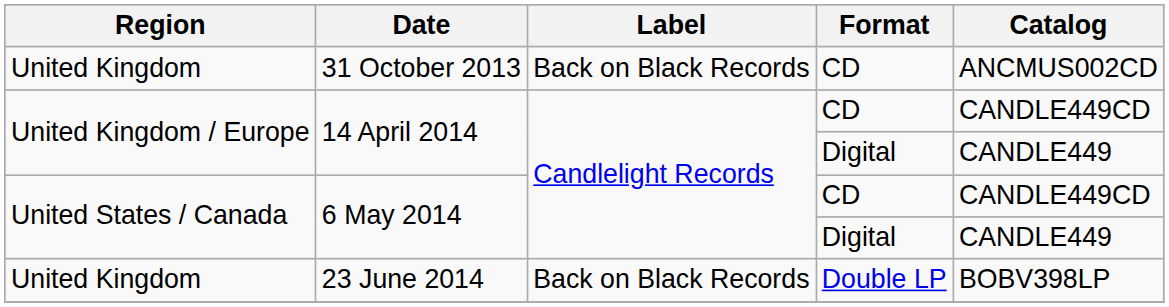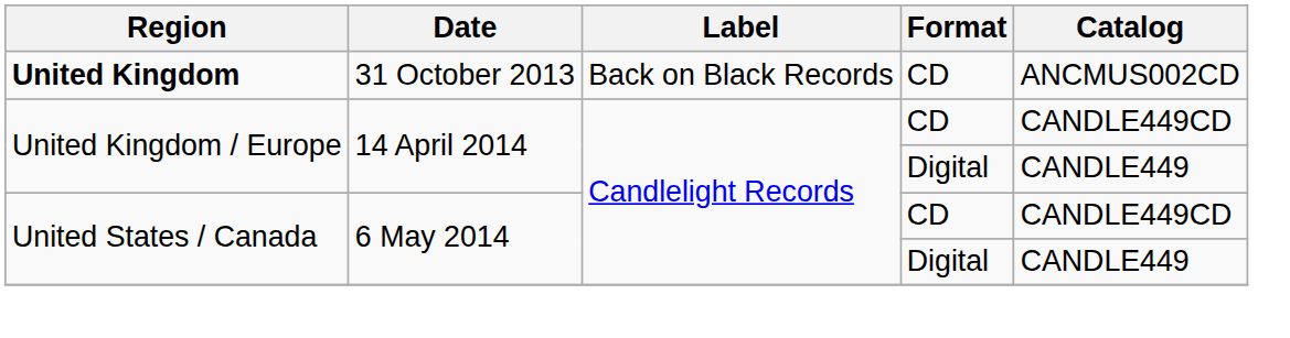 <table class="wikitable" summary="Fragments of Uniforms has been released several times since 2013, across a variety of media and markets">
 <tr>
 <th scope="col">Region</th>
 <th scope="col">Date</th>
 <th scope="col">Label</th>
 <th scope="col">Format</th>
 <th scope="col">Catalog</th>
 </tr>
 <tr>
-<td>United Kingdom</td>
+<td><strong>United Kingdom</strong></td>
 <td>31 October 2013</td>
 <td>Back on Black Records</td>
 <td>CD</td>
 <td>ANCMUS002CD</td>
 </tr>
 <tr>
 <td rowspan="2">United Kingdom / Europe</td>
 <td rowspan="2">14 April 2014</td>
 <td rowspan="4"><a href='#'>Candlelight Records</a></td>
 <td>CD</td>
 <td>CANDLE449CD</td>
 </tr>
 <tr>
 <td>Digital</td>
 <td>CANDLE449</td>
 </tr>
 <tr>
 <td rowspan="2">United States / Canada</td>
 <td rowspan="2">6 May 2014</td>
 <td>CD</td>
 <td>CANDLE449CD</td>
 </tr>
 <tr>
 <td>Digital</td>
 <td>CANDLE449</td>
 </tr>
 <tr>
-<td>United Kingdom</td>
-<td>23 June 2014</td>
-<td>Back on Black Records</td>
-<td><a href='#'>Double LP</a></td>
-<td>BOBV398LP</td>
-</tr>
-<tr>
 </tr>
 </table>
